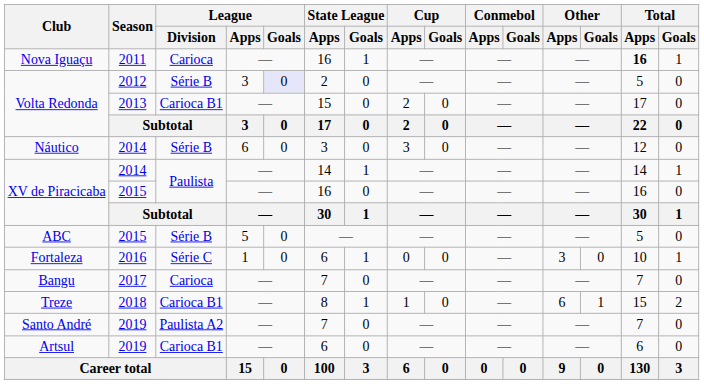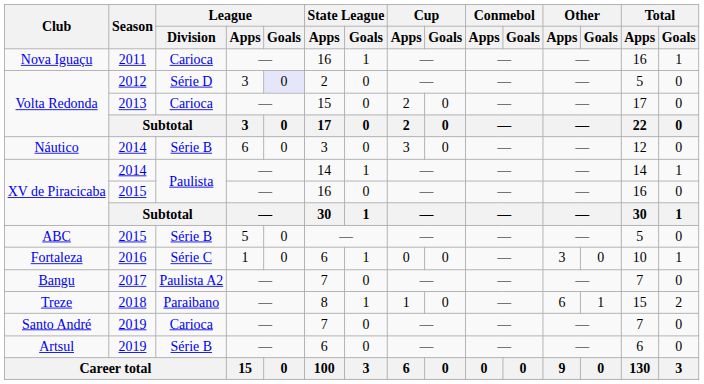 <table class="wikitable" style="text-align: center;">
 <tr>
 <th rowspan="2">Club</th>
 <th rowspan="2">Season</th>
 <th colspan="3">League</th>
 <th colspan="2">State League</th>
 <th colspan="2">Cup</th>
 <th colspan="2">Conmebol</th>
 <th colspan="2">Other</th>
 <th colspan="2">Total</th>
 </tr>
 <tr>
 <th>Division</th>
 <th>Apps</th>
 <th>Goals</th>
 <th>Apps</th>
 <th>Goals</th>
 <th>Apps</th>
 <th>Goals</th>
 <th>Apps</th>
 <th>Goals</th>
 <th>Apps</th>
 <th>Goals</th>
 <th>Apps</th>
 <th>Goals</th>
 </tr>
 <tr>
 <td valign="center"><a href='#'>Nova Iguaçu</a></td>
 <td><a href='#'>2011</a></td>
 <td><a href='#'>Carioca</a></td>
 <td colspan="2">—</td>
 <td>16</td>
 <td>1</td>
 <td colspan="2">—</td>
 <td colspan="2">—</td>
 <td colspan="2">—</td>
-<td><strong>16</strong></td>
+<td>16</td>
 <td>1</td>
 </tr>
 <tr>
 <td rowspan=3 valign="center"><a href='#'>Volta Redonda</a></td>
 <td><a href='#'>2012</a></td>
-<td><a href='#'>Série B</a></td>
+<td><a href='#'>Série D</a></td>
 <td>3</td>
 <td style="background: lavender;">0</td>
 <td>2</td>
 <td>0</td>
 <td colspan="2">—</td>
 <td colspan="2">—</td>
 <td colspan="2">—</td>
 <td>5</td>
 <td>0</td>
 </tr>
 <tr>
 <td><a href='#'>2013</a></td>
-<td><a href='#'>Carioca B1</a></td>
+<td><a href='#'>Carioca</a></td>
 <td colspan="2">—</td>
 <td>15</td>
 <td>0</td>
 <td>2</td>
 <td>0</td>
 <td colspan="2">—</td>
 <td colspan="2">—</td>
 <td>17</td>
 <td>0</td>
 </tr>
 <tr>
 <th colspan="2">Subtotal</th>
 <th>3</th>
 <th>0</th>
 <th>17</th>
 <th>0</th>
 <th>2</th>
 <th>0</th>
 <th colspan="2">—</th>
 <th colspan="2">—</th>
 <th>22</th>
 <th>0</th>
 </tr>
 <tr>
 <td valign="center"><a href='#'>Náutico</a></td>
 <td><a href='#'>2014</a></td>
 <td><a href='#'>Série B</a></td>
 <td>6</td>
 <td>0</td>
 <td>3</td>
 <td>0</td>
 <td>3</td>
 <td>0</td>
 <td colspan="2">—</td>
 <td colspan="2">—</td>
 <td>12</td>
 <td>0</td>
 </tr>
 <tr>
 <td rowspan=3 valign="center"><a href='#'>XV de Piracicaba</a></td>
 <td><a href='#'>2014</a></td>
 <td rowspan=2><a href='#'>Paulista</a></td>
 <td colspan="2">—</td>
 <td>14</td>
 <td>1</td>
 <td colspan="2">—</td>
 <td colspan="2">—</td>
 <td colspan="2">—</td>
 <td>14</td>
 <td>1</td>
 </tr>
 <tr>
 <td><a href='#'>2015</a></td>
 <td colspan="2">—</td>
 <td>16</td>
 <td>0</td>
 <td colspan="2">—</td>
 <td colspan="2">—</td>
 <td colspan="2">—</td>
 <td>16</td>
 <td>0</td>
 </tr>
 <tr>
 <th colspan="2">Subtotal</th>
 <th colspan="2">—</th>
 <th>30</th>
 <th>1</th>
 <th colspan="2">—</th>
 <th colspan="2">—</th>
 <th colspan="2">—</th>
 <th>30</th>
 <th>1</th>
 </tr>
 <tr>
 <td valign="center"><a href='#'>ABC</a></td>
 <td><a href='#'>2015</a></td>
 <td><a href='#'>Série B</a></td>
 <td>5</td>
 <td>0</td>
 <td colspan="2">—</td>
 <td colspan="2">—</td>
 <td colspan="2">—</td>
 <td colspan="2">—</td>
 <td>5</td>
 <td>0</td>
 </tr>
 <tr>
 <td valign="center"><a href='#'>Fortaleza</a></td>
 <td><a href='#'>2016</a></td>
 <td><a href='#'>Série C</a></td>
 <td>1</td>
 <td>0</td>
 <td>6</td>
 <td>1</td>
 <td>0</td>
 <td>0</td>
 <td colspan="2">—</td>
 <td>3</td>
 <td>0</td>
 <td>10</td>
 <td>1</td>
 </tr>
 <tr>
 <td valign="center"><a href='#'>Bangu</a></td>
 <td><a href='#'>2017</a></td>
-<td><a href='#'>Carioca</a></td>
+<td><a href='#'>Paulista A2</a></td>
 <td colspan="2">—</td>
 <td>7</td>
 <td>0</td>
 <td colspan="2">—</td>
 <td colspan="2">—</td>
 <td colspan="2">—</td>
 <td>7</td>
 <td>0</td>
 </tr>
 <tr>
 <td valign="center"><a href='#'>Treze</a></td>
 <td><a href='#'>2018</a></td>
-<td><a href='#'>Carioca B1</a></td>
+<td><a href='#'>Paraibano</a></td>
 <td colspan="2">—</td>
 <td>8</td>
 <td>1</td>
 <td>1</td>
 <td>0</td>
 <td colspan="2">—</td>
 <td>6</td>
 <td>1</td>
 <td>15</td>
 <td>2</td>
 </tr>
 <tr>
 <td valign="center"><a href='#'>Santo André</a></td>
 <td><a href='#'>2019</a></td>
-<td><a href='#'>Paulista A2</a></td>
+<td><a href='#'>Carioca</a></td>
 <td colspan="2">—</td>
 <td>7</td>
 <td>0</td>
 <td colspan="2">—</td>
 <td colspan="2">—</td>
 <td colspan="2">—</td>
 <td>7</td>
 <td>0</td>
 </tr>
 <tr>
 <td valign="center"><a href='#'>Artsul</a></td>
 <td><a href='#'>2019</a></td>
-<td><a href='#'>Carioca B1</a></td>
+<td><a href='#'>Série B</a></td>
 <td colspan="2">—</td>
 <td>6</td>
 <td>0</td>
 <td colspan="2">—</td>
 <td colspan="2">—</td>
 <td colspan="2">—</td>
 <td>6</td>
 <td>0</td>
 </tr>
 <tr>
 <th colspan="3"><strong>Career total</strong></th>
 <th>15</th>
 <th>0</th>
 <th>100</th>
 <th>3</th>
 <th>6</th>
 <th>0</th>
 <th>0</th>
 <th>0</th>
 <th>9</th>
 <th>0</th>
 <th>130</th>
 <th>3</th>
 </tr>
 </table>
